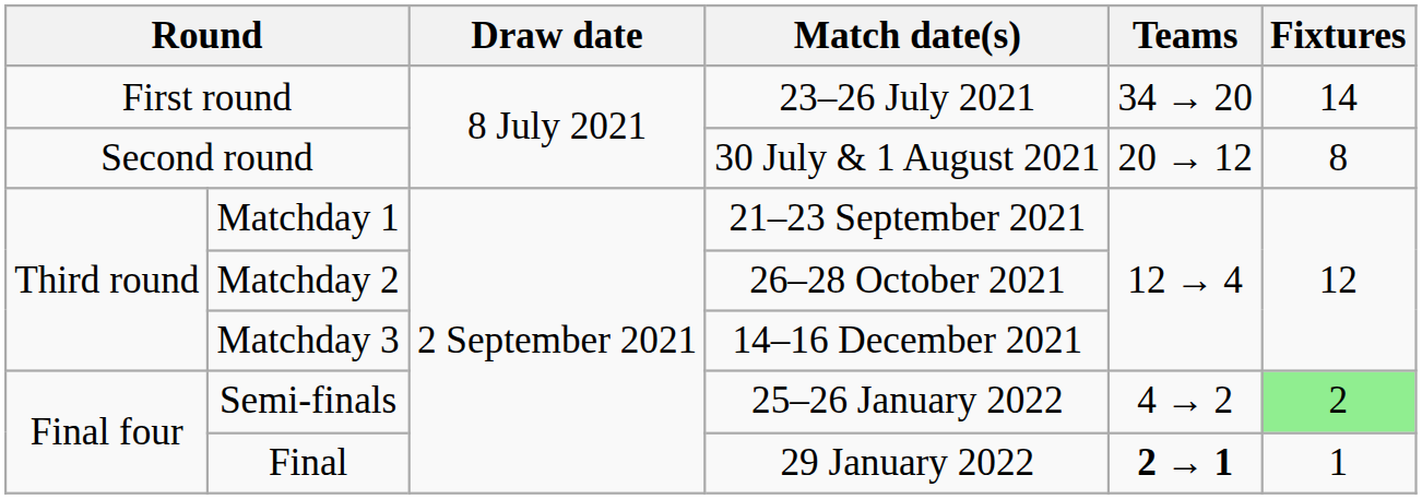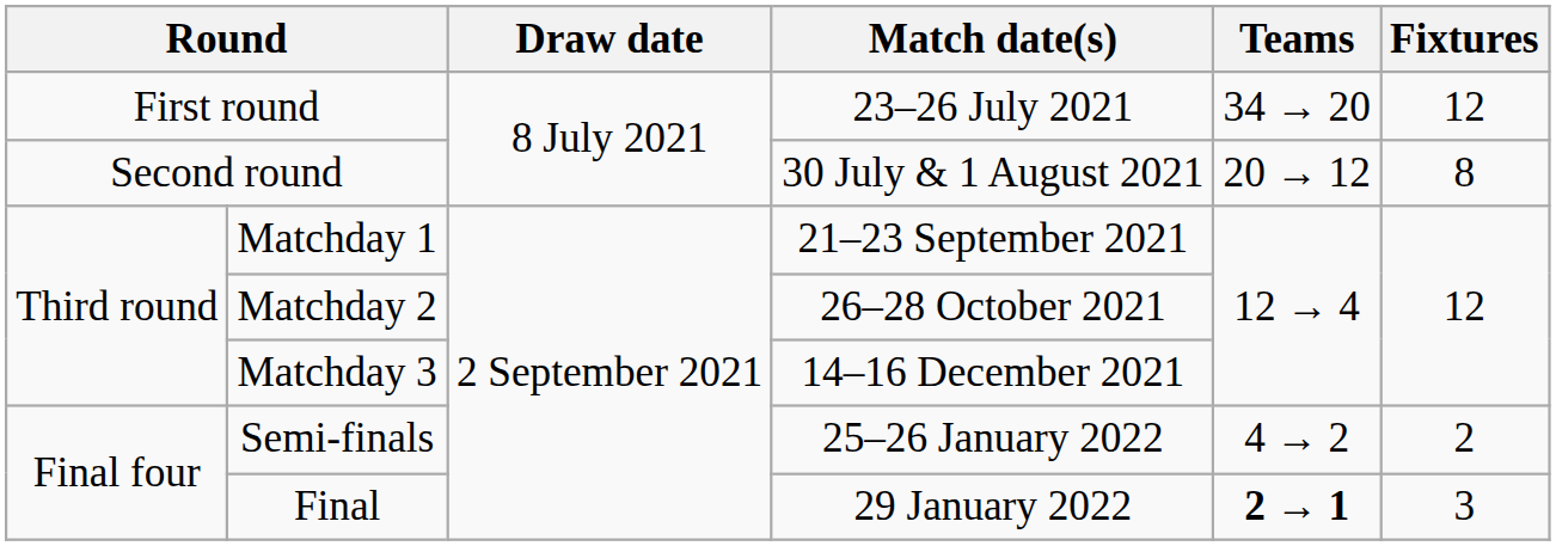 <table class="wikitable" style="text-align:center;">
 <tr>
 <th colspan=2>Round</th>
 <th>Draw date</th>
 <th>Match date(s)</th>
 <th>Teams</th>
 <th>Fixtures</th>
 </tr>
 <tr>
 <td colspan=2>First round</td>
 <td rowspan=2>8 July 2021</td>
 <td>23–26 July 2021</td>
 <td>34 → 20</td>
-<td>14</td>
+<td>12</td>
 </tr>
 <tr>
 <td colspan=2>Second round</td>
 <td>30 July & 1 August 2021</td>
 <td>20 → 12</td>
 <td>8</td>
 </tr>
 <tr>
 <td rowspan=3>Third round</td>
 <td>Matchday 1</td>
 <td rowspan=5>2 September 2021</td>
 <td>21–23 September 2021</td>
 <td rowspan=3>12 → 4</td>
 <td rowspan=3>12</td>
 </tr>
 <tr>
 <td>Matchday 2</td>
 <td>26–28 October 2021</td>
 </tr>
 <tr>
 <td>Matchday 3</td>
 <td>14–16 December 2021</td>
 </tr>
 <tr>
 <td rowspan=2>Final four</td>
 <td>Semi-finals</td>
 <td>25–26 January 2022</td>
 <td>4 → 2</td>
-<td style="background: lightgreen;">2</td>
+<td>2</td>
 </tr>
 <tr>
 <td>Final</td>
 <td>29 January 2022</td>
 <td><strong>2 → 1</strong></td>
-<td>1</td>
+<td>3</td>
 </tr>
 </table>
